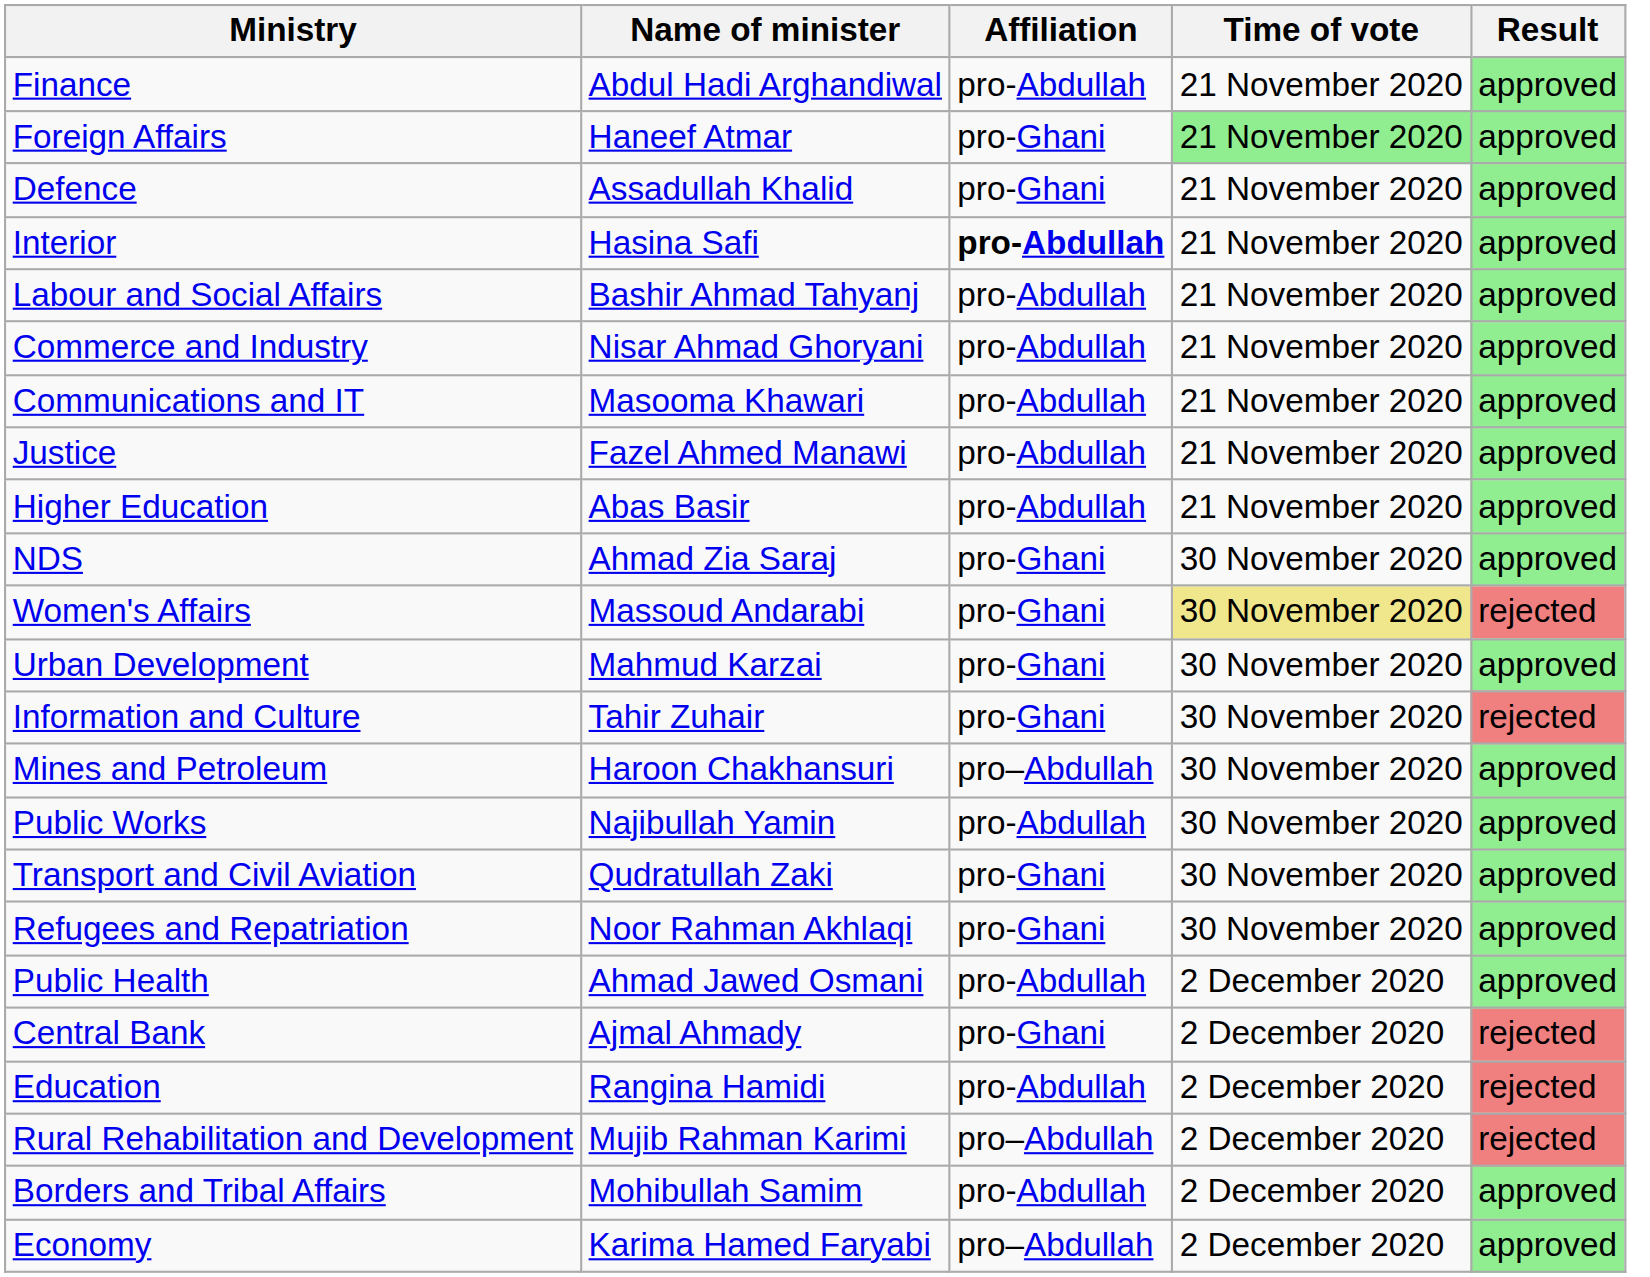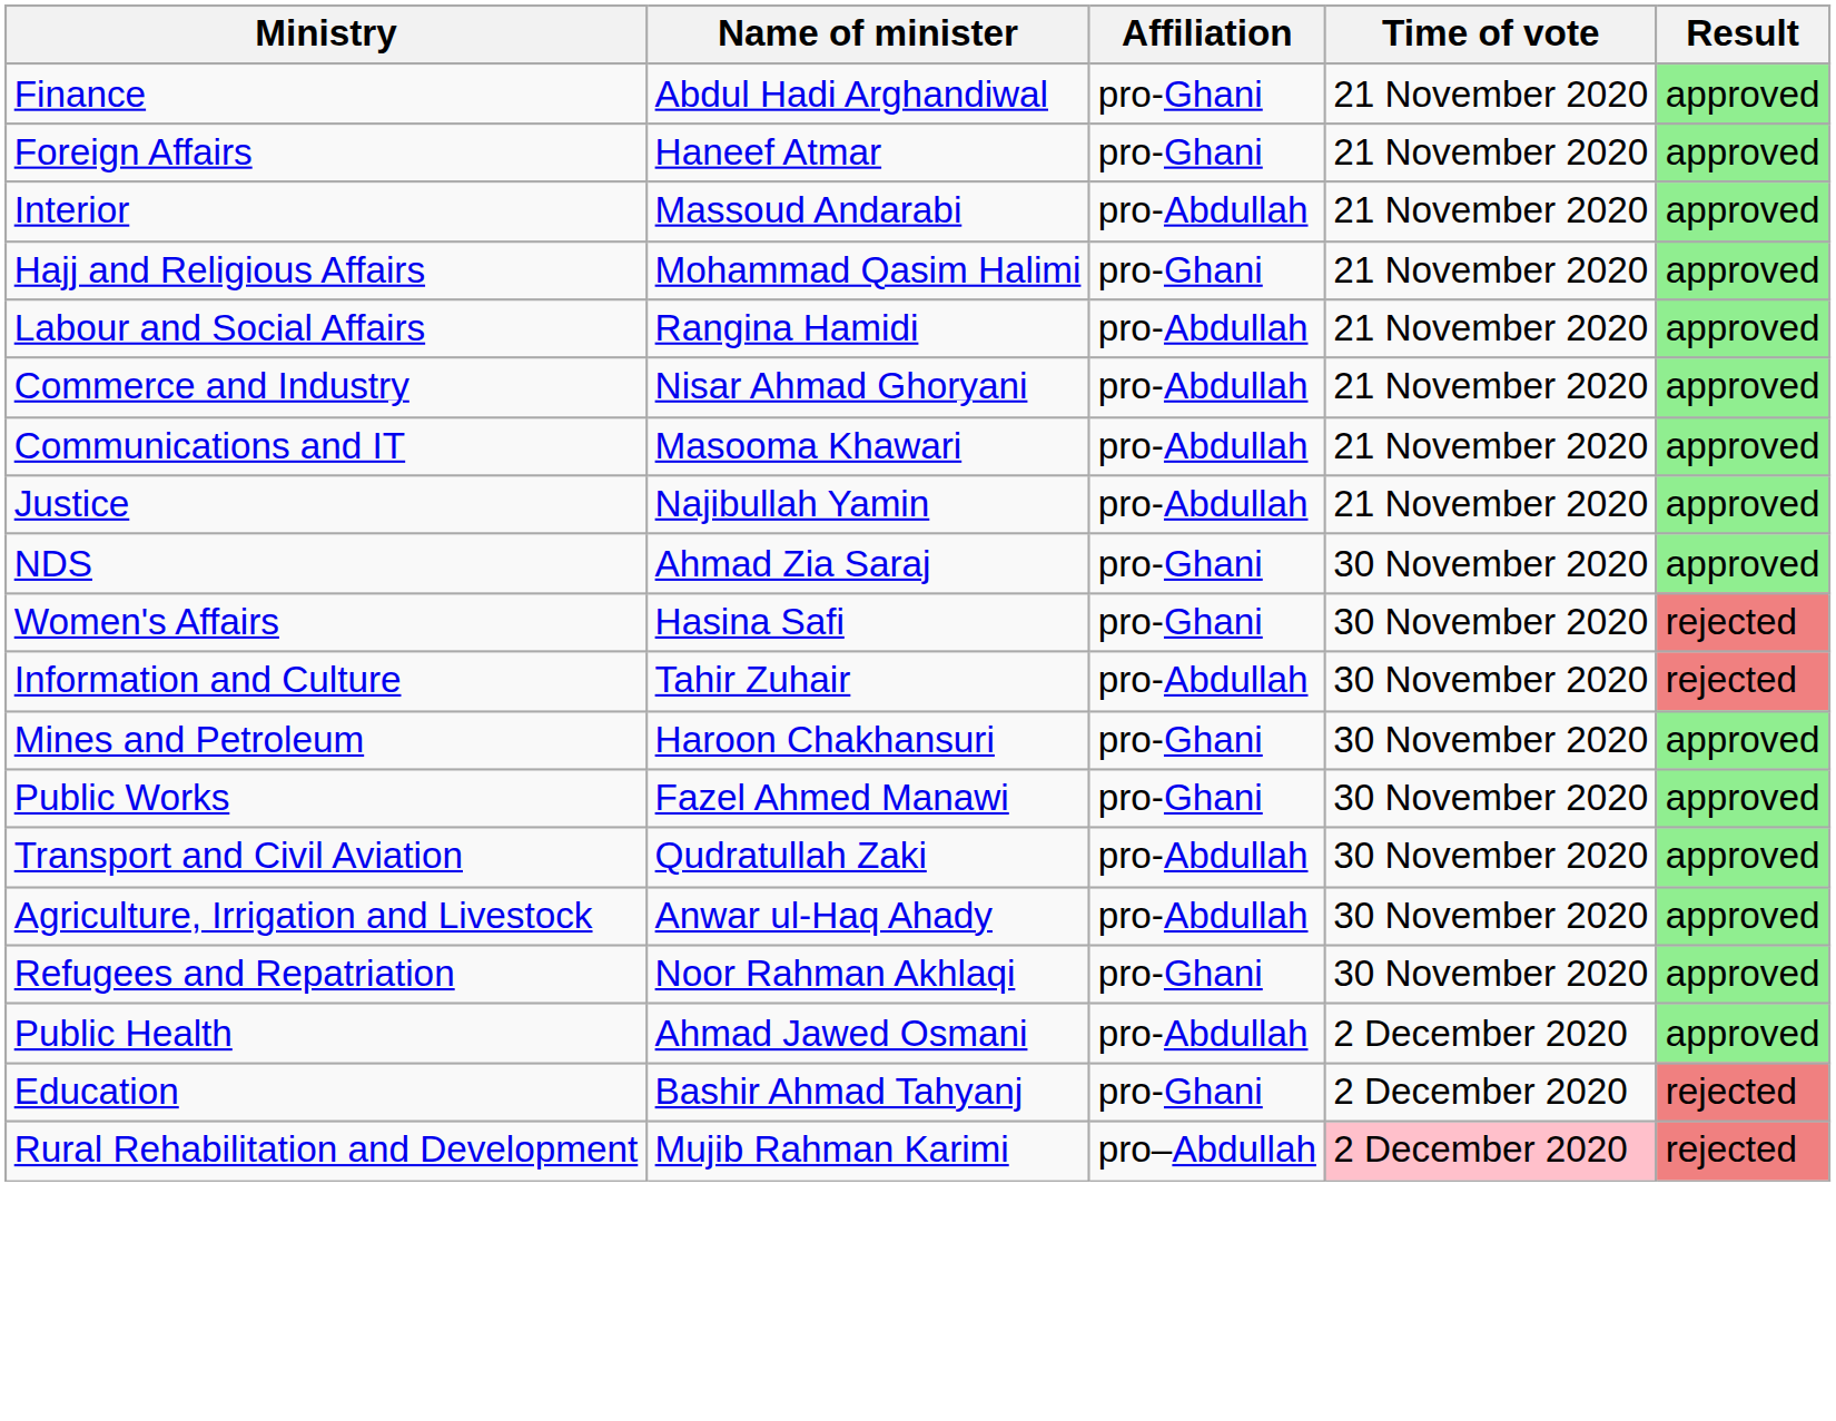 <table class="wikitable sortable">
 <tr>
 <th><strong>Ministry</strong></th>
 <th><strong>Name of minister</strong></th>
 <th><strong>Affiliation</strong></th>
 <th><strong>Time of vote</strong></th>
 <th><strong>Result</strong></th>
 </tr>
 <tr>
 <td><a href='#'>Finance</a></td>
 <td><a href='#'>Abdul Hadi Arghandiwal</a></td>
-<td>pro-<a href='#'>Abdullah</a></td>
+<td>pro-<a href='#'>Ghani</a></td>
 <td>21 November 2020</td>
 <td bgcolor=#90EE90>approved</td>
 </tr>
 <tr>
 <td><a href='#'>Foreign Affairs</a></td>
 <td><a href='#'>Haneef Atmar</a></td>
 <td>pro-<a href='#'>Ghani</a></td>
-<td style="background: lightgreen;">21 November 2020</td>
+<td>21 November 2020</td>
 <td bgcolor=#90EE90>approved</td>
 </tr>
 <tr>
-<td><a href='#'>Defence</a></td>
-<td><a href='#'>Assadullah Khalid</a></td>
+<td><a href='#'>Interior</a></td>
+<td><a href='#'>Massoud Andarabi</a></td>
+<td>pro-<a href='#'>Abdullah</a></td>
+<td>21 November 2020</td>
+<td bgcolor=#90EE90>approved</td>
+</tr>
+<tr>
+<td><a href='#'>Hajj and Religious Affairs</a></td>
+<td><a href='#'>Mohammad Qasim Halimi</a></td>
 <td>pro-<a href='#'>Ghani</a></td>
 <td>21 November 2020</td>
 <td bgcolor=#90EE90>approved</td>
 </tr>
 <tr>
-<td><a href='#'>Interior</a></td>
-<td><a href='#'>Hasina Safi</a></td>
-<td><strong>pro-<a href='#'>Abdullah</a></strong></td>
-<td>21 November 2020</td>
-<td bgcolor=#90EE90>approved</td>
-</tr>
-<tr>
 <td><a href='#'>Labour and Social Affairs</a></td>
-<td><a href='#'>Bashir Ahmad Tahyanj</a></td>
+<td><a href='#'>Rangina Hamidi</a></td>
 <td>pro-<a href='#'>Abdullah</a></td>
 <td>21 November 2020</td>
 <td bgcolor=#90EE90>approved</td>
 </tr>
 <tr>
 <td><a href='#'>Commerce and Industry</a></td>
 <td><a href='#'>Nisar Ahmad Ghoryani</a></td>
 <td>pro-<a href='#'>Abdullah</a></td>
 <td>21 November 2020</td>
 <td bgcolor=#90EE90>approved</td>
 </tr>
 <tr>
 <td><a href='#'>Communications and IT</a></td>
 <td><a href='#'>Masooma Khawari</a></td>
 <td>pro-<a href='#'>Abdullah</a></td>
 <td>21 November 2020</td>
 <td bgcolor=#90EE90>approved</td>
 </tr>
 <tr>
 <td><a href='#'>Justice</a></td>
-<td><a href='#'>Fazel Ahmed Manawi</a></td>
-<td>pro-<a href='#'>Abdullah</a></td>
-<td>21 November 2020</td>
-<td bgcolor=#90EE90>approved</td>
-</tr>
-<tr>
-<td><a href='#'>Higher Education</a></td>
-<td><a href='#'>Abas Basir</a></td>
+<td><a href='#'>Najibullah Yamin</a></td>
 <td>pro-<a href='#'>Abdullah</a></td>
 <td>21 November 2020</td>
 <td bgcolor=#90EE90>approved</td>
 </tr>
 <tr>
 <td><a href='#'>NDS</a></td>
 <td><a href='#'>Ahmad Zia Saraj</a></td>
 <td>pro-<a href='#'>Ghani</a></td>
 <td>30 November 2020</td>
 <td bgcolor=#90EE90>approved</td>
 </tr>
 <tr>
 <td><a href='#'>Women's Affairs</a></td>
-<td><a href='#'>Massoud Andarabi</a></td>
-<td>pro-<a href='#'>Ghani</a></td>
-<td style="background: khaki;">30 November 2020</td>
-<td bgcolor=#F08080>rejected</td>
-</tr>
-<tr>
-<td><a href='#'>Urban Development</a></td>
-<td><a href='#'>Mahmud Karzai</a></td>
+<td><a href='#'>Hasina Safi</a></td>
 <td>pro-<a href='#'>Ghani</a></td>
 <td>30 November 2020</td>
-<td bgcolor=#90EE90>approved</td>
+<td bgcolor=#F08080>rejected</td>
 </tr>
 <tr>
 <td><a href='#'>Information and Culture</a></td>
 <td><a href='#'>Tahir Zuhair</a></td>
-<td>pro-<a href='#'>Ghani</a></td>
+<td>pro-<a href='#'>Abdullah</a></td>
 <td>30 November 2020</td>
 <td bgcolor=#F08080>rejected</td>
 </tr>
 <tr>
 <td><a href='#'>Mines and Petroleum</a></td>
 <td><a href='#'>Haroon Chakhansuri</a></td>
-<td>pro–<a href='#'>Abdullah</a></td>
+<td>pro-<a href='#'>Ghani</a></td>
 <td>30 November 2020</td>
 <td bgcolor=#90EE90>approved</td>
 </tr>
 <tr>
 <td><a href='#'>Public Works</a></td>
-<td><a href='#'>Najibullah Yamin</a></td>
-<td>pro-<a href='#'>Abdullah</a></td>
+<td><a href='#'>Fazel Ahmed Manawi</a></td>
+<td>pro-<a href='#'>Ghani</a></td>
 <td>30 November 2020</td>
 <td bgcolor=#90EE90>approved</td>
 </tr>
 <tr>
 <td><a href='#'>Transport and Civil Aviation</a></td>
 <td><a href='#'>Qudratullah Zaki</a></td>
-<td>pro-<a href='#'>Ghani</a></td>
+<td>pro-<a href='#'>Abdullah</a></td>
+<td>30 November 2020</td>
+<td bgcolor=#90EE90>approved</td>
+</tr>
+<tr>
+<td><a href='#'>Agriculture, Irrigation and Livestock</a></td>
+<td><a href='#'>Anwar ul-Haq Ahady</a></td>
+<td>pro-<a href='#'>Abdullah</a></td>
 <td>30 November 2020</td>
 <td bgcolor=#90EE90>approved</td>
 </tr>
 <tr>
 <td><a href='#'>Refugees and Repatriation</a></td>
 <td><a href='#'>Noor Rahman Akhlaqi</a></td>
 <td>pro-<a href='#'>Ghani</a></td>
 <td>30 November 2020</td>
 <td bgcolor=#90EE90>approved</td>
 </tr>
 <tr>
 <td><a href='#'>Public Health</a></td>
 <td><a href='#'>Ahmad Jawed Osmani</a></td>
 <td>pro-<a href='#'>Abdullah</a></td>
 <td>2 December 2020</td>
 <td bgcolor=#90EE90>approved</td>
 </tr>
 <tr>
-<td><a href='#'>Central Bank</a></td>
-<td><a href='#'>Ajmal Ahmady</a></td>
+<td><a href='#'>Education</a></td>
+<td><a href='#'>Bashir Ahmad Tahyanj</a></td>
 <td>pro-<a href='#'>Ghani</a></td>
-<td>2 December 2020</td>
-<td bgcolor=#F08080>rejected</td>
-</tr>
-<tr>
-<td><a href='#'>Education</a></td>
-<td><a href='#'>Rangina Hamidi</a></td>
-<td>pro-<a href='#'>Abdullah</a></td>
 <td>2 December 2020</td>
 <td bgcolor=#F08080>rejected</td>
 </tr>
 <tr>
 <td><a href='#'>Rural Rehabilitation and Development</a></td>
 <td><a href='#'>Mujib Rahman Karimi</a></td>
 <td>pro–<a href='#'>Abdullah</a></td>
-<td>2 December 2020</td>
+<td style="background: pink;">2 December 2020</td>
 <td bgcolor=#F08080>rejected</td>
 </tr>
-<tr>
-<td><a href='#'>Borders and Tribal Affairs</a></td>
-<td><a href='#'>Mohibullah Samim</a></td>
-<td>pro-<a href='#'>Abdullah</a></td>
-<td>2 December 2020</td>
-<td bgcolor=#90EE90>approved</td>
-</tr>
-<tr>
-<td><a href='#'>Economy</a></td>
-<td><a href='#'>Karima Hamed Faryabi</a></td>
-<td>pro–<a href='#'>Abdullah</a></td>
-<td>2 December 2020</td>
-<td bgcolor=#90EE90>approved</td>
-</tr>
 </table>
